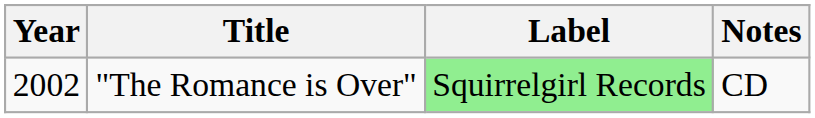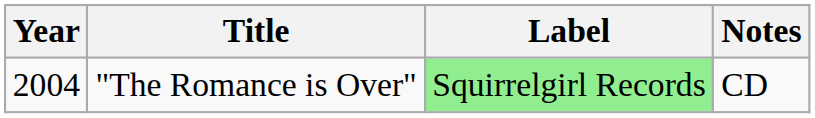 <table class="wikitable">
 <tr>
 <th>Year</th>
 <th>Title</th>
 <th>Label</th>
 <th>Notes</th>
 </tr>
 <tr>
-<td>2002</td>
+<td>2004</td>
 <td>"The Romance is Over"</td>
 <td style="background: lightgreen;">Squirrelgirl Records</td>
 <td>CD</td>
 </tr>
 </table>
